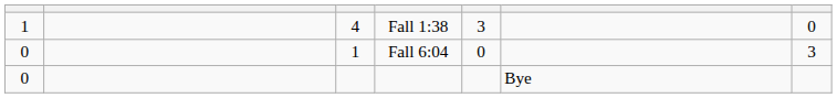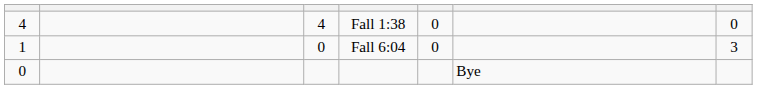 <table class="wikitable" style="text-align: center;">
 <tr>
 <th width=30></th>
 <th width=270></th>
 <th width=30></th>
 <th width=75></th>
 <th width=30></th>
 <th width=270></th>
 <th width=30></th>
 </tr>
 <tr>
-<td>1</td>
+<td>4</td>
 <td align=left></td>
 <td>4</td>
 <td>Fall 1:38</td>
-<td>3</td>
+<td>0</td>
 <td align=left><strong></strong></td>
 <td>0</td>
 </tr>
 <tr>
+<td>1</td>
+<td align=left><strong></strong></td>
 <td>0</td>
-<td align=left><strong></strong></td>
-<td>1</td>
 <td>Fall 6:04</td>
 <td>0</td>
 <td align=left></td>
 <td>3</td>
 </tr>
 <tr>
 <td>0</td>
 <td align=left><strong></strong></td>
 <td></td>
 <td></td>
 <td></td>
 <td align=left>Bye</td>
 <td></td>
 </tr>
 </table>
